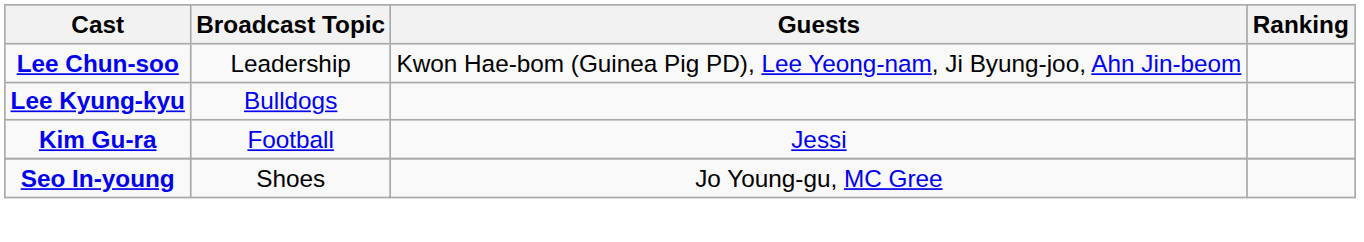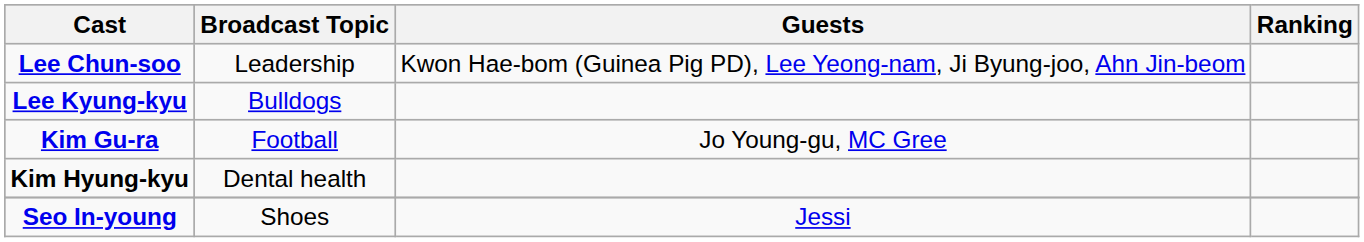 <table class="wikitable" style="font-size:90%;">
 <tr>
 <th>Cast</th>
 <th>Broadcast Topic</th>
 <th>Guests</th>
 <th>Ranking</th>
 </tr>
 <tr align="center">
 <td><strong><a href='#'>Lee Chun-soo</a></strong></td>
 <td>Leadership</td>
 <td>Kwon Hae-bom (Guinea Pig PD), <a href='#'>Lee Yeong-nam</a>, Ji Byung-joo, <a href='#'>Ahn Jin-beom</a></td>
 <td></td>
 </tr>
 <tr align="center">
 <td><strong><a href='#'>Lee Kyung-kyu</a></strong></td>
 <td><a href='#'>Bulldogs</a></td>
 <td></td>
 <td></td>
 </tr>
 <tr align="center">
 <td><strong><a href='#'>Kim Gu-ra</a></strong></td>
 <td><a href='#'>Football</a></td>
-<td><a href='#'>Jessi</a></td>
+<td>Jo Young-gu, <a href='#'>MC Gree</a></td>
+<td></td>
+</tr>
+<tr align="center">
+<td><strong>Kim Hyung-kyu</strong></td>
+<td>Dental health</td>
+<td></td>
 <td></td>
 </tr>
 <tr>
 </tr>
 <tr align="center">
 <td><strong><a href='#'>Seo In-young</a></strong></td>
 <td>Shoes</td>
-<td>Jo Young-gu, <a href='#'>MC Gree</a></td>
+<td><a href='#'>Jessi</a></td>
 <td></td>
 </tr>
 </table>
